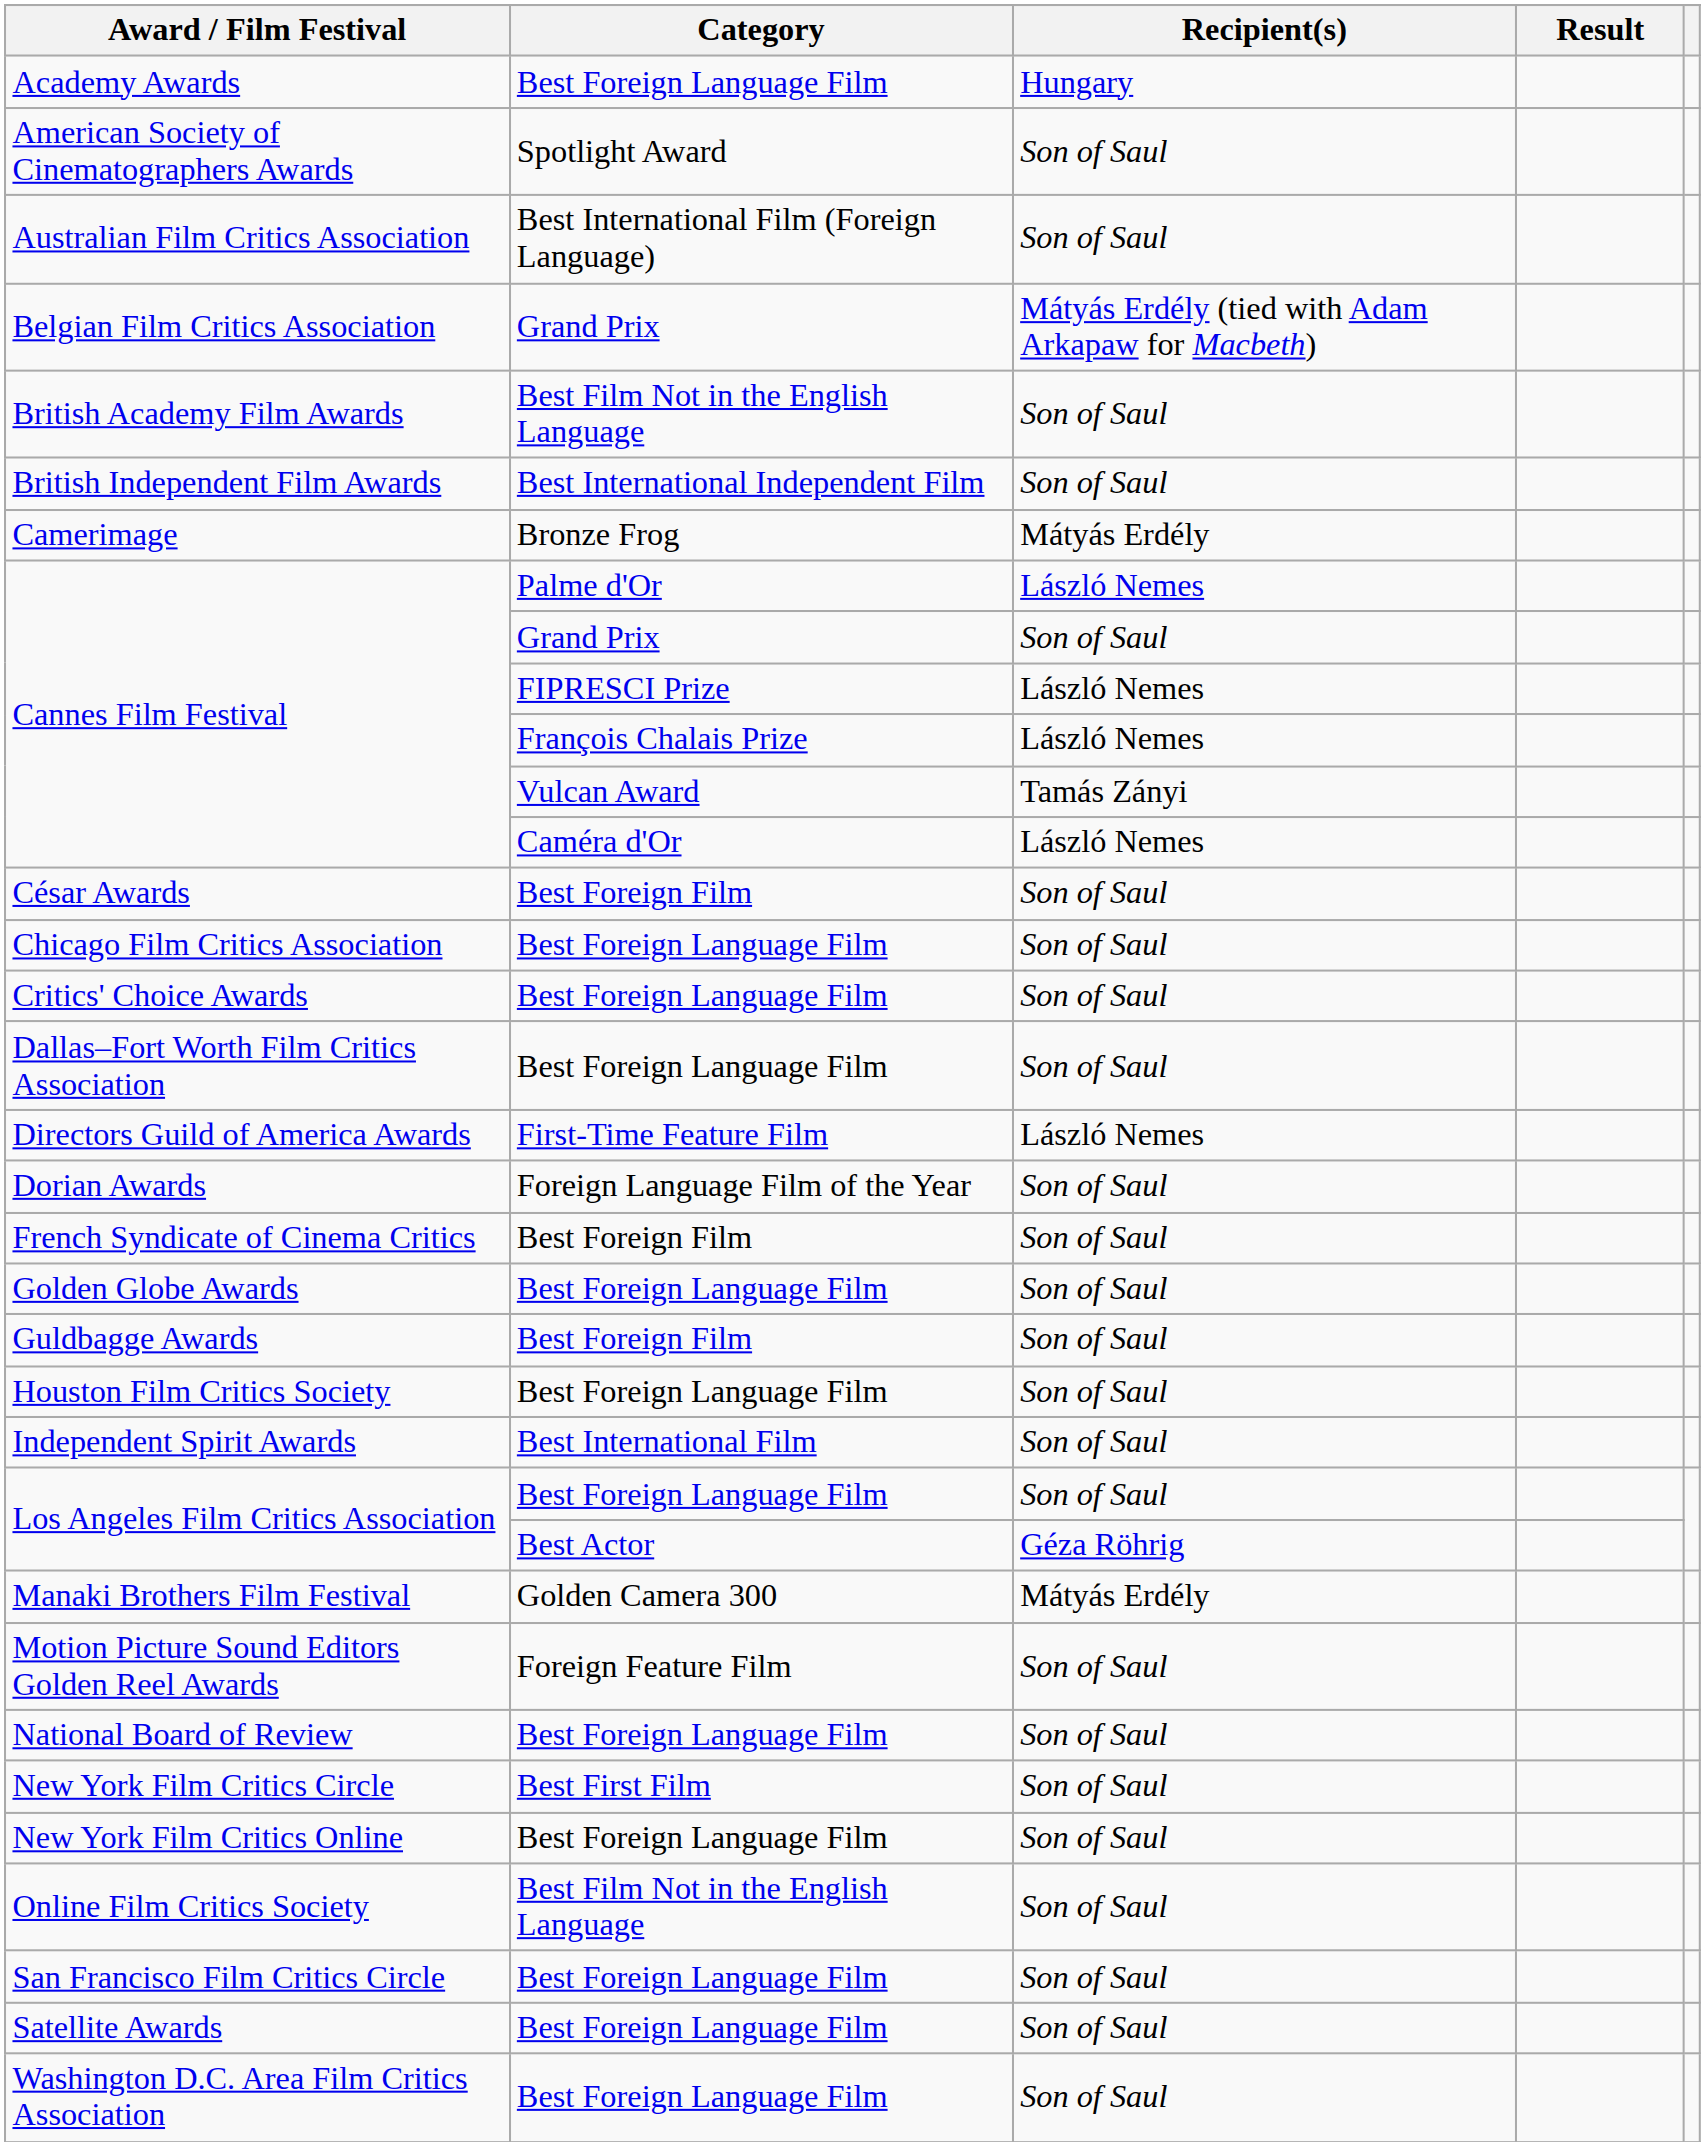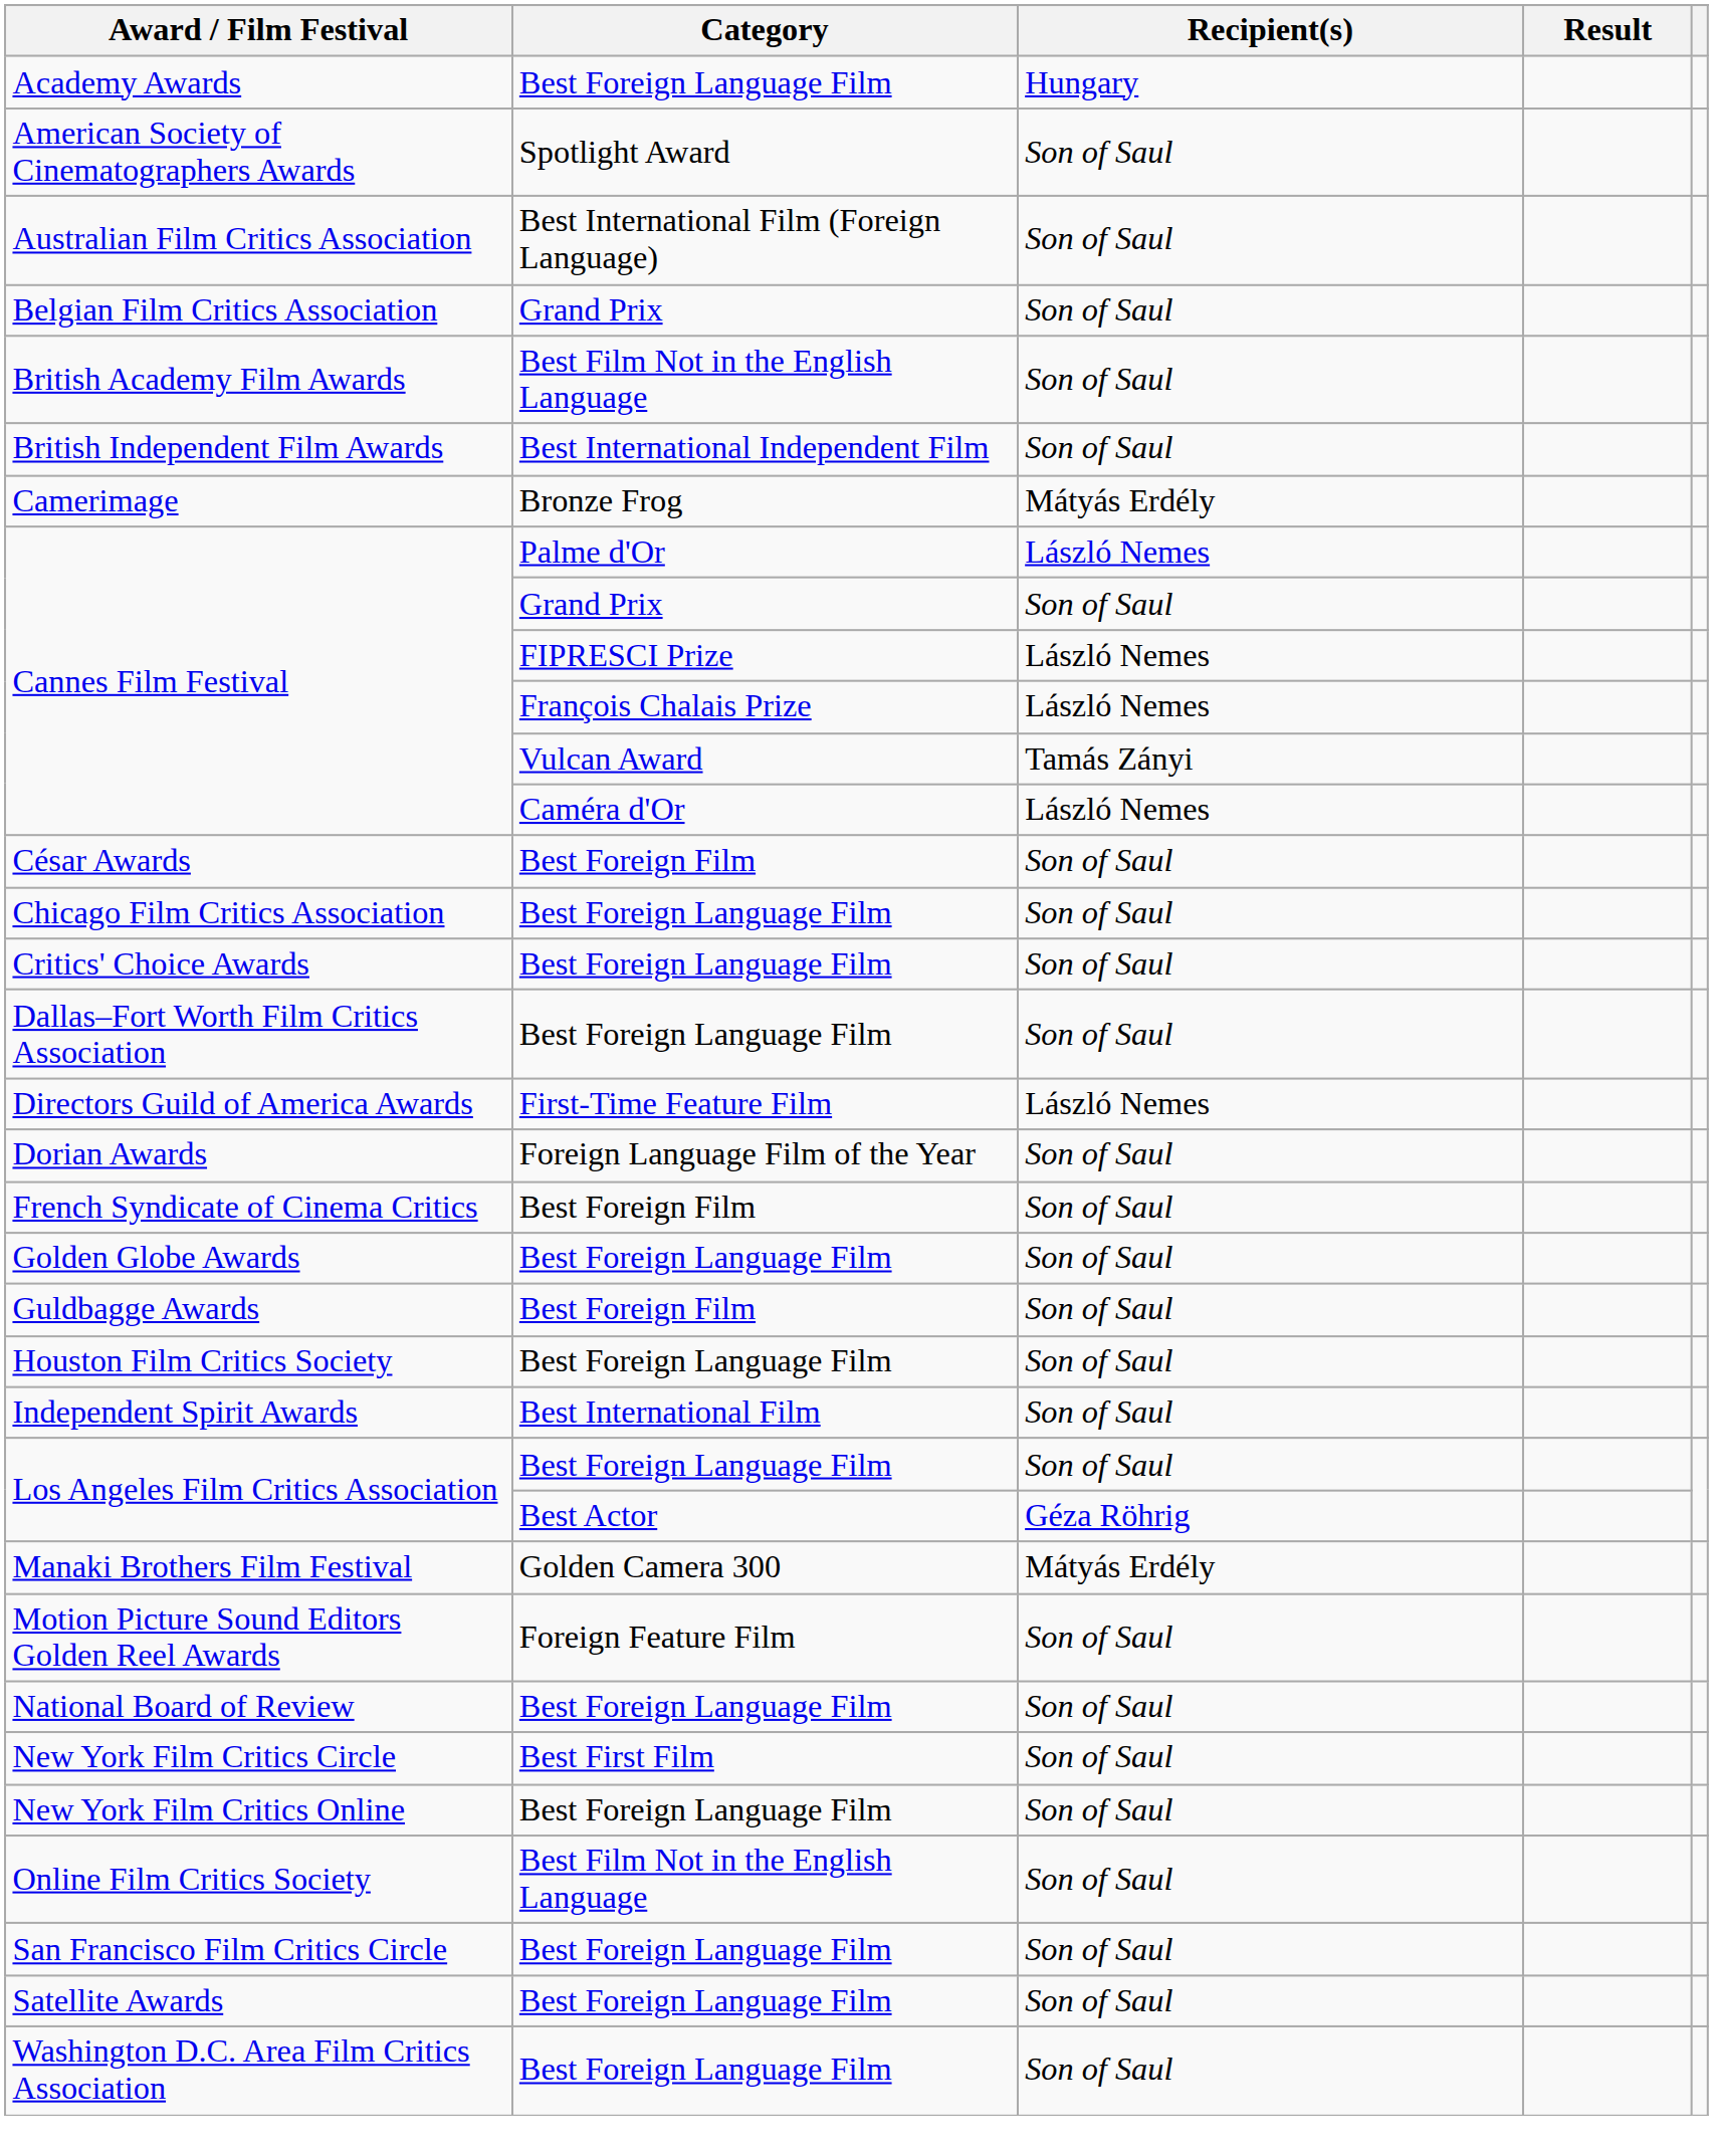 <table class="wikitable sortable" width="95%">
 <tr style="background:#ccc; text-align:center;">
 </tr>
 <tr>
 <th scope="col" width="30%">Award / Film Festival</th>
 <th scope="col" width="30%">Category</th>
 <th scope="col" width="30%">Recipient(s)</th>
 <th scope="col" width="10%">Result</th>
 <th scope="col" class="unsortable"></th>
 </tr>
 <tr>
 <td><a href='#'>Academy Awards</a></td>
 <td><a href='#'>Best Foreign Language Film</a></td>
 <td><a href='#'>Hungary</a></td>
 <td></td>
 <td rowspan=1 style="text-align:center;"></td>
 </tr>
 <tr>
 <td><a href='#'>American Society of Cinematographers Awards</a></td>
 <td>Spotlight Award</td>
 <td><em>Son of Saul</em></td>
 <td></td>
 <td style="text-align:center;"></td>
 </tr>
 <tr>
 <td><a href='#'>Australian Film Critics Association</a></td>
 <td>Best International Film (Foreign Language)</td>
 <td><em>Son of Saul</em></td>
 <td></td>
 <td style="text-align:center;"></td>
 </tr>
 <tr>
 <td><a href='#'>Belgian Film Critics Association</a></td>
 <td><a href='#'>Grand Prix</a></td>
-<td><a href='#'>Mátyás Erdély</a> (tied with <a href='#'>Adam Arkapaw</a> for <em><a href='#'>Macbeth</a></em>)</td>
+<td><em>Son of Saul</em></td>
 <td></td>
 <td style="text-align:center;"></td>
 </tr>
 <tr>
 <td><a href='#'>British Academy Film Awards</a></td>
 <td><a href='#'>Best Film Not in the English Language</a></td>
 <td><em>Son of Saul</em></td>
 <td></td>
 <td style="text-align:center;"></td>
 </tr>
 <tr>
 <td><a href='#'>British Independent Film Awards</a></td>
 <td><a href='#'>Best International Independent Film</a></td>
 <td><em>Son of Saul</em></td>
 <td></td>
 <td rowspan=1 style="text-align:center;"></td>
 </tr>
 <tr>
 <td><a href='#'>Camerimage</a></td>
 <td>Bronze Frog</td>
 <td>Mátyás Erdély</td>
 <td></td>
 <td rowspan=1 style="text-align:center;"></td>
 </tr>
 <tr>
 <td rowspan=6><a href='#'>Cannes Film Festival</a></td>
 <td><a href='#'>Palme d'Or</a></td>
 <td><a href='#'>László Nemes</a></td>
 <td></td>
 <td rowspan=1 style="text-align:center;"></td>
 </tr>
 <tr>
 <td><a href='#'>Grand Prix</a></td>
 <td><em>Son of Saul</em></td>
 <td></td>
 <td rowspan=1 style="text-align:center;"></td>
 </tr>
 <tr>
 <td><a href='#'>FIPRESCI Prize</a></td>
 <td>László Nemes</td>
 <td></td>
 <td rowspan=1 style="text-align:center;"></td>
 </tr>
 <tr>
 <td><a href='#'>François Chalais Prize</a></td>
 <td>László Nemes</td>
 <td></td>
 <td rowspan=1 style="text-align:center;"></td>
 </tr>
 <tr>
 <td><a href='#'>Vulcan Award</a></td>
 <td>Tamás Zányi</td>
 <td></td>
 <td rowspan=1 style="text-align:center;"></td>
 </tr>
 <tr>
 <td><a href='#'>Caméra d'Or</a></td>
 <td>László Nemes</td>
 <td></td>
 <td></td>
 </tr>
 <tr>
 <td><a href='#'>César Awards</a></td>
 <td><a href='#'>Best Foreign Film</a></td>
 <td><em>Son of Saul</em></td>
 <td></td>
 <td rowspan=1 style="text-align:center;"></td>
 </tr>
 <tr>
 <td><a href='#'>Chicago Film Critics Association</a></td>
 <td><a href='#'>Best Foreign Language Film</a></td>
 <td><em>Son of Saul</em></td>
 <td></td>
 <td rowspan=1 style="text-align:center;"></td>
 </tr>
 <tr>
 <td><a href='#'>Critics' Choice Awards</a></td>
 <td><a href='#'>Best Foreign Language Film</a></td>
 <td><em>Son of Saul</em></td>
 <td></td>
 <td rowspan=1 style="text-align:center;"></td>
 </tr>
 <tr>
 <td><a href='#'>Dallas–Fort Worth Film Critics Association</a></td>
 <td>Best Foreign Language Film</td>
 <td><em>Son of Saul</em></td>
 <td></td>
 <td rowspan=1 style="text-align:center;"></td>
 </tr>
 <tr>
 <td><a href='#'>Directors Guild of America Awards</a></td>
 <td><a href='#'>First-Time Feature Film</a></td>
 <td>László Nemes</td>
 <td></td>
 <td style="text-align:center;"></td>
 </tr>
 <tr>
 <td><a href='#'>Dorian Awards</a></td>
 <td>Foreign Language Film of the Year</td>
 <td><em>Son of Saul</em></td>
 <td></td>
 <td style="text-align:center;"></td>
 </tr>
 <tr>
 <td><a href='#'>French Syndicate of Cinema Critics</a></td>
 <td>Best Foreign Film</td>
 <td><em>Son of Saul</em></td>
 <td></td>
 <td style="text-align:center;"></td>
 </tr>
 <tr>
 <td rowspan=1><a href='#'>Golden Globe Awards</a></td>
 <td><a href='#'>Best Foreign Language Film</a></td>
 <td><em>Son of Saul</em></td>
 <td></td>
 <td rowspan=1 style="text-align:center;"></td>
 </tr>
 <tr>
 <td rowspan=1><a href='#'>Guldbagge Awards</a></td>
 <td><a href='#'>Best Foreign Film</a></td>
 <td><em>Son of Saul</em></td>
 <td></td>
 <td rowspan=1 style="text-align:center;"></td>
 </tr>
 <tr>
 <td><a href='#'>Houston Film Critics Society</a></td>
 <td>Best Foreign Language Film</td>
 <td><em>Son of Saul</em></td>
 <td></td>
 <td rowspan=1 style="text-align:center;"></td>
 </tr>
 <tr>
 <td><a href='#'>Independent Spirit Awards</a></td>
 <td><a href='#'>Best International Film</a></td>
 <td><em>Son of Saul</em></td>
 <td></td>
 <td rowspan=1 style="text-align:center;"></td>
 </tr>
 <tr>
 <td rowspan=2><a href='#'>Los Angeles Film Critics Association</a></td>
 <td><a href='#'>Best Foreign Language Film</a></td>
 <td><em>Son of Saul</em></td>
 <td></td>
 <td rowspan=2 style="text-align:center;"></td>
 </tr>
 <tr>
 <td><a href='#'>Best Actor</a></td>
 <td><a href='#'>Géza Röhrig</a></td>
 <td></td>
 </tr>
 <tr>
 <td><a href='#'>Manaki Brothers Film Festival</a></td>
 <td>Golden Camera 300</td>
 <td>Mátyás Erdély</td>
 <td></td>
 <td style="text-align:center;"></td>
 </tr>
 <tr>
 <td><a href='#'>Motion Picture Sound Editors Golden Reel Awards</a></td>
 <td>Foreign Feature Film</td>
 <td><em>Son of Saul</em></td>
 <td></td>
 <td style="text-align:center;"></td>
 </tr>
 <tr>
 <td rowspan=1><a href='#'>National Board of Review</a></td>
 <td><a href='#'>Best Foreign Language Film</a></td>
 <td><em>Son of Saul</em></td>
 <td></td>
 <td rowspan=1 style="text-align:center;"></td>
 </tr>
 <tr>
 <td rowspan=1><a href='#'>New York Film Critics Circle</a></td>
 <td><a href='#'>Best First Film</a></td>
 <td><em>Son of Saul</em></td>
 <td></td>
 <td rowspan=1 style="text-align:center;"></td>
 </tr>
 <tr>
 <td><a href='#'>New York Film Critics Online</a></td>
 <td>Best Foreign Language Film</td>
 <td><em>Son of Saul</em></td>
 <td></td>
 <td></td>
 </tr>
 <tr>
 <td><a href='#'>Online Film Critics Society</a></td>
 <td><a href='#'>Best Film Not in the English Language</a></td>
 <td><em>Son of Saul</em></td>
 <td></td>
 <td rowspan=1 style="text-align:center;"></td>
 </tr>
 <tr>
 <td><a href='#'>San Francisco Film Critics Circle</a></td>
 <td><a href='#'>Best Foreign Language Film</a></td>
 <td><em>Son of Saul</em></td>
 <td></td>
 <td rowspan=1 style="text-align:center;"></td>
 </tr>
 <tr>
 <td rowspan=1><a href='#'>Satellite Awards</a></td>
 <td><a href='#'>Best Foreign Language Film</a></td>
 <td><em>Son of Saul</em></td>
 <td></td>
 <td rowspan=1 style="text-align:center;"></td>
 </tr>
 <tr>
 <td rowspan=1><a href='#'>Washington D.C. Area Film Critics Association</a></td>
 <td><a href='#'>Best Foreign Language Film</a></td>
 <td><em>Son of Saul</em></td>
 <td></td>
 <td rowspan=1 style="text-align:center;"></td>
 </tr>
 </table>
